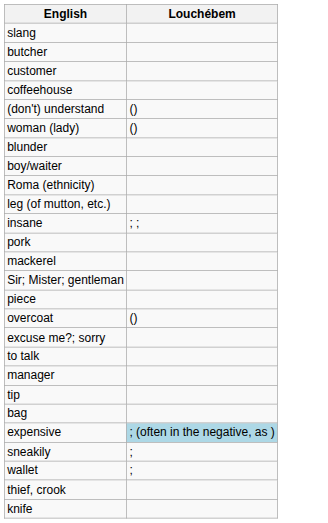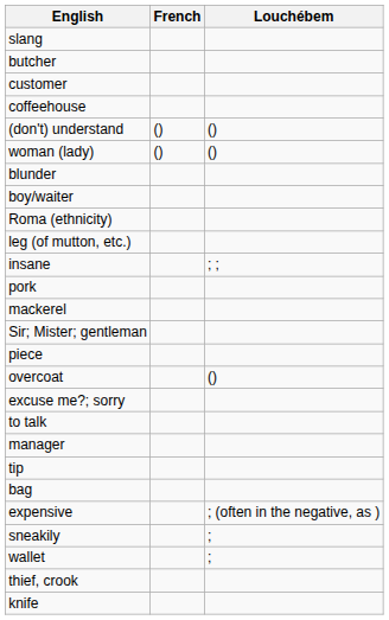 <table class="wikitable sortable">
 <tr>
 <th>English</th>
+<th>French</th>
 <th>Louchébem</th>
 </tr>
 <tr>
 <td>slang</td>
 <td></td>
+<td></td>
 </tr>
 <tr>
 <td>butcher</td>
+<td></td>
 <td></td>
 </tr>
 <tr>
 <td>customer</td>
 <td></td>
+<td></td>
 </tr>
 <tr>
 <td>coffeehouse</td>
+<td></td>
 <td></td>
 </tr>
 <tr>
 <td>(don't) understand</td>
 <td> ()</td>
+<td> ()</td>
 </tr>
 <tr>
 <td>woman (lady)</td>
+<td> ()</td>
 <td> ()</td>
 </tr>
 <tr>
 <td>blunder</td>
 <td></td>
+<td></td>
 </tr>
 <tr>
 <td>boy/waiter</td>
+<td></td>
 <td></td>
 </tr>
 <tr>
 <td>Roma (ethnicity)</td>
 <td></td>
+<td></td>
 </tr>
 <tr>
 <td>leg (of mutton, etc.)</td>
 <td></td>
+<td></td>
 </tr>
 <tr>
 <td>insane</td>
+<td></td>
 <td>; ; </td>
 </tr>
 <tr>
 <td>pork</td>
 <td></td>
+<td></td>
 </tr>
 <tr>
 <td>mackerel</td>
+<td></td>
 <td></td>
 </tr>
 <tr>
 <td>Sir; Mister; gentleman</td>
 <td></td>
+<td></td>
 </tr>
 <tr>
 <td>piece</td>
 <td></td>
+<td></td>
 </tr>
 <tr>
 <td>overcoat</td>
+<td></td>
 <td> ()</td>
 </tr>
 <tr>
 <td>excuse me?; sorry</td>
 <td></td>
+<td></td>
 </tr>
 <tr>
 <td>to talk</td>
+<td></td>
 <td></td>
 </tr>
 <tr>
 <td>manager</td>
 <td></td>
+<td></td>
 </tr>
 <tr>
 <td>tip</td>
+<td></td>
 <td></td>
 </tr>
 <tr>
 <td>bag</td>
 <td></td>
+<td></td>
 </tr>
 <tr>
 <td>expensive</td>
-<td style="background: lightblue;">;  (often in the negative, as )</td>
+<td></td>
+<td>;  (often in the negative, as )</td>
 </tr>
 <tr>
 <td>sneakily</td>
+<td></td>
 <td>; </td>
 </tr>
 <tr>
 <td>wallet</td>
+<td></td>
 <td>; </td>
 </tr>
 <tr>
 <td>thief, crook</td>
 <td></td>
+<td></td>
 </tr>
 <tr>
 <td>knife</td>
 <td></td>
+<td></td>
 </tr>
 </table>
